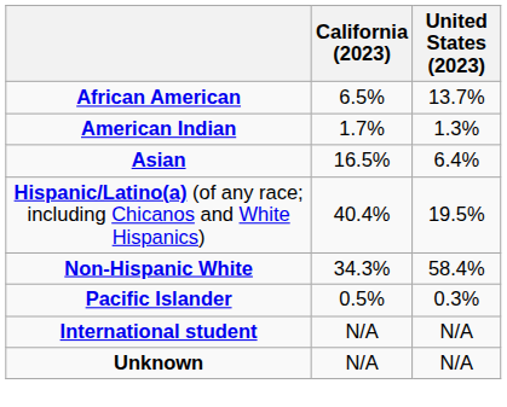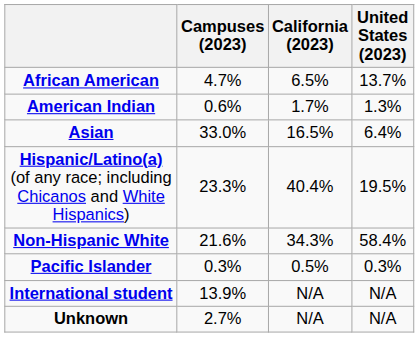 <table style="margin:auto; text-align:center; width:45%;" class="wikitable sortable">
 <tr>
 <th></th>
+<th data-sort-type="numeric">Campuses<br>(2023)</th>
 <th data-sort-type="numeric">California<br>(2023)</th>
 <th data-sort-type="numeric">United States<br>(2023)</th>
 </tr>
 <tr>
 <td><strong><a href='#'>African American</a></strong></td>
+<td>4.7%</td>
 <td>6.5%</td>
 <td>13.7%</td>
 </tr>
 <tr>
 <td><strong><a href='#'>American Indian</a></strong></td>
+<td data-sort-value="0%">0.6%</td>
 <td>1.7%</td>
 <td>1.3%</td>
 </tr>
 <tr>
 <td><strong><a href='#'>Asian</a></strong></td>
+<td>33.0%</td>
 <td>16.5%</td>
 <td>6.4%</td>
 </tr>
 <tr>
 <td><strong><a href='#'>Hispanic/Latino(a)</a></strong> (of any race; including <a href='#'>Chicanos</a> and <a href='#'>White Hispanics</a>)</td>
+<td>23.3%</td>
 <td>40.4%</td>
 <td>19.5%</td>
 </tr>
 <tr>
 <td><strong><a href='#'>Non-Hispanic White</a></strong></td>
+<td>21.6%</td>
 <td>34.3%</td>
 <td>58.4%</td>
 </tr>
 <tr>
 <td><a href='#'><strong>Pacific Islander</strong></a></td>
+<td>0.3%</td>
 <td>0.5%</td>
 <td>0.3%</td>
 </tr>
 <tr>
 <td><strong><a href='#'>International student</a></strong></td>
+<td>13.9%</td>
 <td data-sort-value="0%">N/A</td>
 <td data-sort-value="0%">N/A</td>
 </tr>
 <tr>
 <td><strong>Unknown</strong></td>
+<td>2.7%</td>
 <td data-sort-value="0%">N/A</td>
 <td data-sort-value="0%">N/A</td>
 </tr>
 </table>
